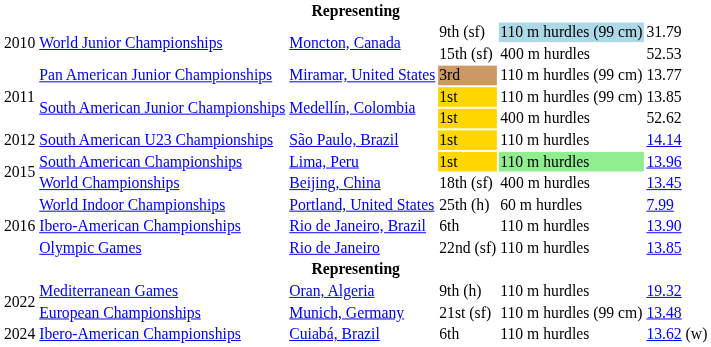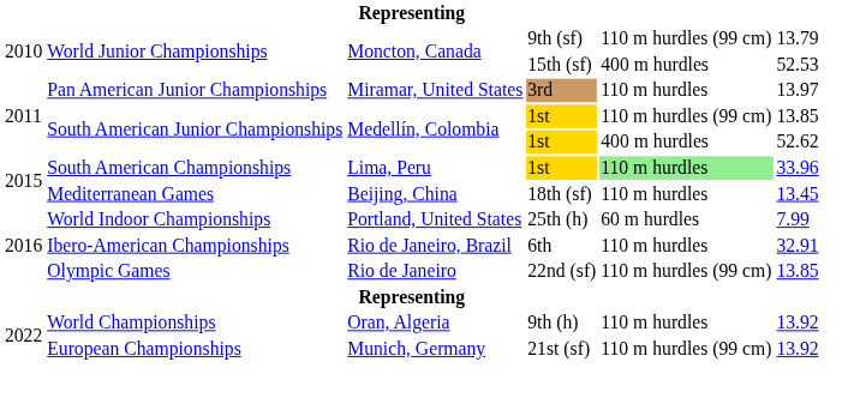 <table>
 <tr>
 <th colspan="6">Representing </th>
 </tr>
 <tr>
 <td rowspan=2>2010</td>
 <td rowspan=2><a href='#'>World Junior Championships</a></td>
 <td rowspan=2><a href='#'>Moncton, Canada</a></td>
 <td>9th (sf)</td>
-<td style="background: lightblue;">110 m hurdles (99 cm)</td>
-<td>31.79</td>
+<td>110 m hurdles (99 cm)</td>
+<td>13.79</td>
 </tr>
 <tr>
 <td>15th (sf)</td>
 <td>400 m hurdles</td>
 <td>52.53</td>
 </tr>
 <tr>
 <td rowspan=3>2011</td>
 <td><a href='#'>Pan American Junior Championships</a></td>
 <td><a href='#'>Miramar, United States</a></td>
 <td bgcolor=cc9966>3rd</td>
-<td>110 m hurdles (99 cm)</td>
-<td>13.77</td>
+<td>110 m hurdles</td>
+<td>13.97</td>
 </tr>
 <tr>
 <td rowspan=2><a href='#'>South American Junior Championships</a></td>
 <td rowspan=2><a href='#'>Medellín, Colombia</a></td>
 <td bgcolor=gold>1st</td>
 <td>110 m hurdles (99 cm)</td>
 <td>13.85</td>
 </tr>
 <tr>
 <td bgcolor=gold>1st</td>
 <td>400 m hurdles</td>
 <td>52.62</td>
 </tr>
 <tr>
-<td>2012</td>
-<td><a href='#'>South American U23 Championships</a></td>
-<td><a href='#'>São Paulo, Brazil</a></td>
-<td bgcolor=gold>1st</td>
-<td>110 m hurdles</td>
-<td><a href='#'>14.14</a></td>
-</tr>
-<tr>
 <td rowspan=2>2015</td>
 <td><a href='#'>South American Championships</a></td>
 <td><a href='#'>Lima, Peru</a></td>
 <td bgcolor=gold>1st</td>
 <td style="background: lightgreen;">110 m hurdles</td>
-<td><a href='#'>13.96</a></td>
+<td><a href='#'>33.96</a></td>
 </tr>
 <tr>
-<td><a href='#'>World Championships</a></td>
+<td><a href='#'>Mediterranean Games</a></td>
 <td><a href='#'>Beijing, China</a></td>
 <td>18th (sf)</td>
-<td>400 m hurdles</td>
+<td>110 m hurdles</td>
 <td><a href='#'>13.45</a></td>
 </tr>
 <tr>
 <td rowspan=3>2016</td>
 <td><a href='#'>World Indoor Championships</a></td>
 <td><a href='#'>Portland, United States</a></td>
 <td>25th (h)</td>
 <td>60 m hurdles</td>
 <td><a href='#'>7.99</a></td>
 </tr>
 <tr>
 <td><a href='#'>Ibero-American Championships</a></td>
 <td><a href='#'>Rio de Janeiro, Brazil</a></td>
 <td>6th</td>
 <td>110 m hurdles</td>
-<td><a href='#'>13.90</a></td>
+<td><a href='#'>32.91</a></td>
 </tr>
 <tr>
 <td><a href='#'>Olympic Games</a></td>
 <td><a href='#'>Rio de Janeiro</a></td>
 <td>22nd (sf)</td>
-<td>110 m hurdles</td>
+<td>110 m hurdles (99 cm)</td>
 <td><a href='#'>13.85</a></td>
 </tr>
 <tr>
 <th colspan="6">Representing </th>
 </tr>
 <tr>
 <td rowspan=2>2022</td>
-<td><a href='#'>Mediterranean Games</a></td>
+<td><a href='#'>World Championships</a></td>
 <td><a href='#'>Oran, Algeria</a></td>
 <td>9th (h)</td>
 <td>110 m hurdles</td>
-<td><a href='#'>19.32</a></td>
+<td><a href='#'>13.92</a></td>
 </tr>
 <tr>
 <td><a href='#'>European Championships</a></td>
 <td><a href='#'>Munich, Germany</a></td>
 <td>21st (sf)</td>
 <td>110 m hurdles (99 cm)</td>
-<td><a href='#'>13.48</a></td>
-</tr>
-<tr>
-<td>2024</td>
-<td><a href='#'>Ibero-American Championships</a></td>
-<td><a href='#'>Cuiabá, Brazil</a></td>
-<td>6th</td>
-<td>110 m hurdles</td>
-<td><a href='#'>13.62</a> (w)</td>
+<td><a href='#'>13.92</a></td>
 </tr>
 </table>
